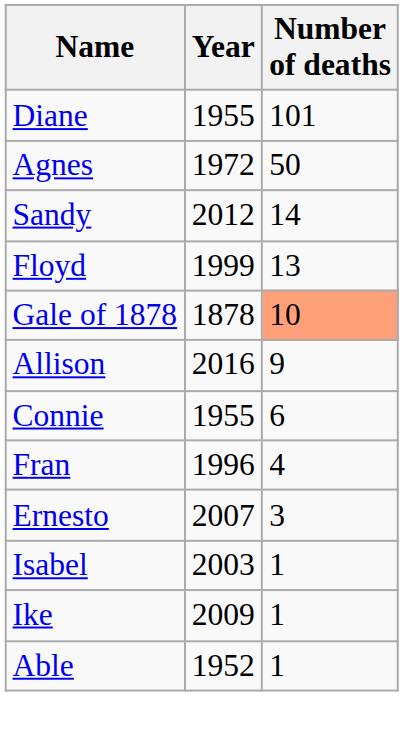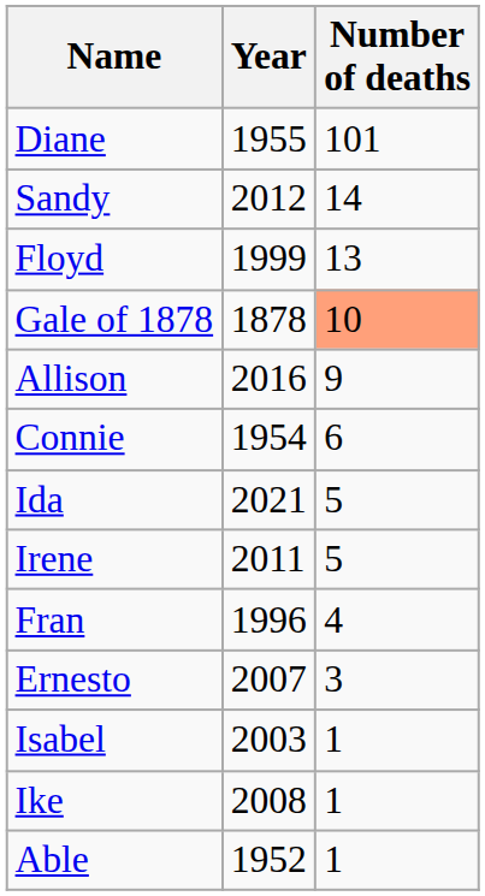 <table class="wikitable sortable" align="center" style="margin:1em auto;">
 <tr>
 <th>Name</th>
 <th>Year</th>
 <th>Number<br>of deaths</th>
 </tr>
 <tr>
 <td><a href='#'>Diane</a></td>
 <td>1955</td>
 <td>101</td>
-</tr>
-<tr>
-<td><a href='#'>Agnes</a></td>
-<td>1972</td>
-<td>50</td>
 </tr>
 <tr>
 <td><a href='#'>Sandy</a></td>
 <td>2012</td>
 <td>14</td>
 </tr>
 <tr>
 <td><a href='#'>Floyd</a></td>
 <td>1999</td>
 <td>13</td>
 </tr>
 <tr>
 <td><a href='#'>Gale of 1878</a></td>
 <td>1878</td>
 <td style="background: lightsalmon;">10</td>
 </tr>
 <tr>
 <td><a href='#'>Allison</a></td>
 <td>2016</td>
 <td>9</td>
 </tr>
 <tr>
 <td><a href='#'>Connie</a></td>
-<td>1955</td>
+<td>1954</td>
 <td>6</td>
+</tr>
+<tr>
+<td><a href='#'>Ida</a></td>
+<td>2021</td>
+<td>5</td>
+</tr>
+<tr>
+<td><a href='#'>Irene</a></td>
+<td>2011</td>
+<td>5</td>
 </tr>
 <tr>
 <td><a href='#'>Fran</a></td>
 <td>1996</td>
 <td>4</td>
 </tr>
 <tr>
 <td><a href='#'>Ernesto</a></td>
 <td>2007</td>
 <td>3</td>
 </tr>
 <tr>
 <td><a href='#'>Isabel</a></td>
 <td>2003</td>
 <td>1</td>
 </tr>
 <tr>
 <td><a href='#'>Ike</a></td>
-<td>2009</td>
+<td>2008</td>
 <td>1</td>
 </tr>
 <tr>
 <td><a href='#'>Able</a></td>
 <td>1952</td>
 <td>1</td>
 </tr>
 </table>
